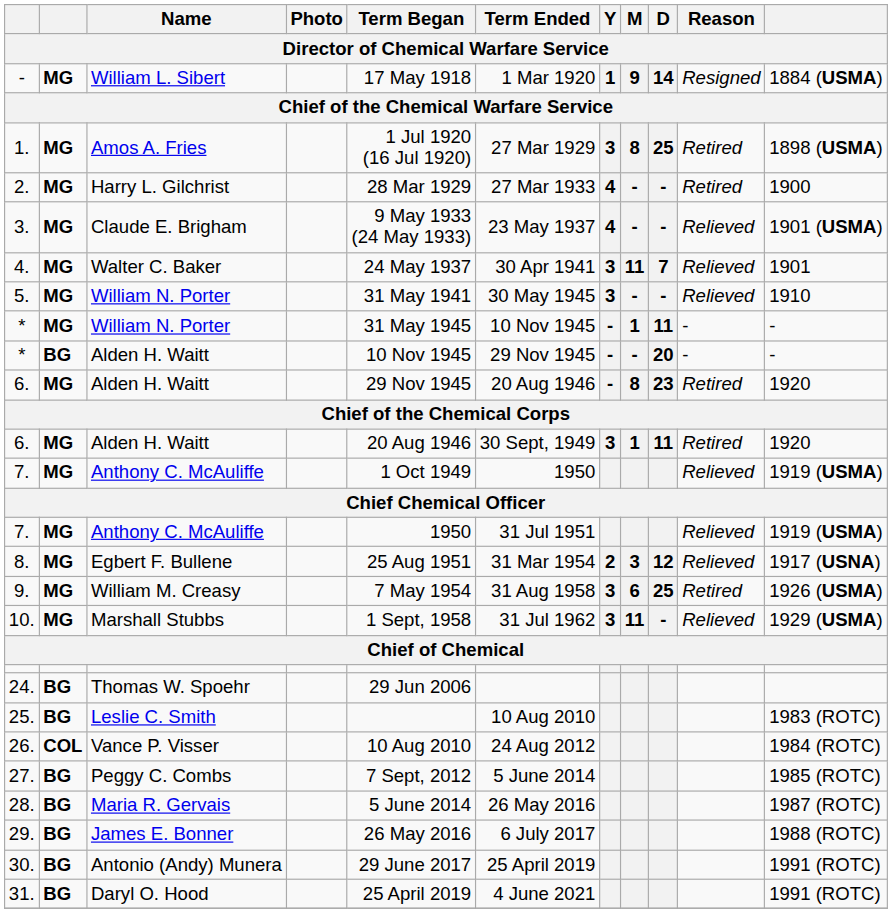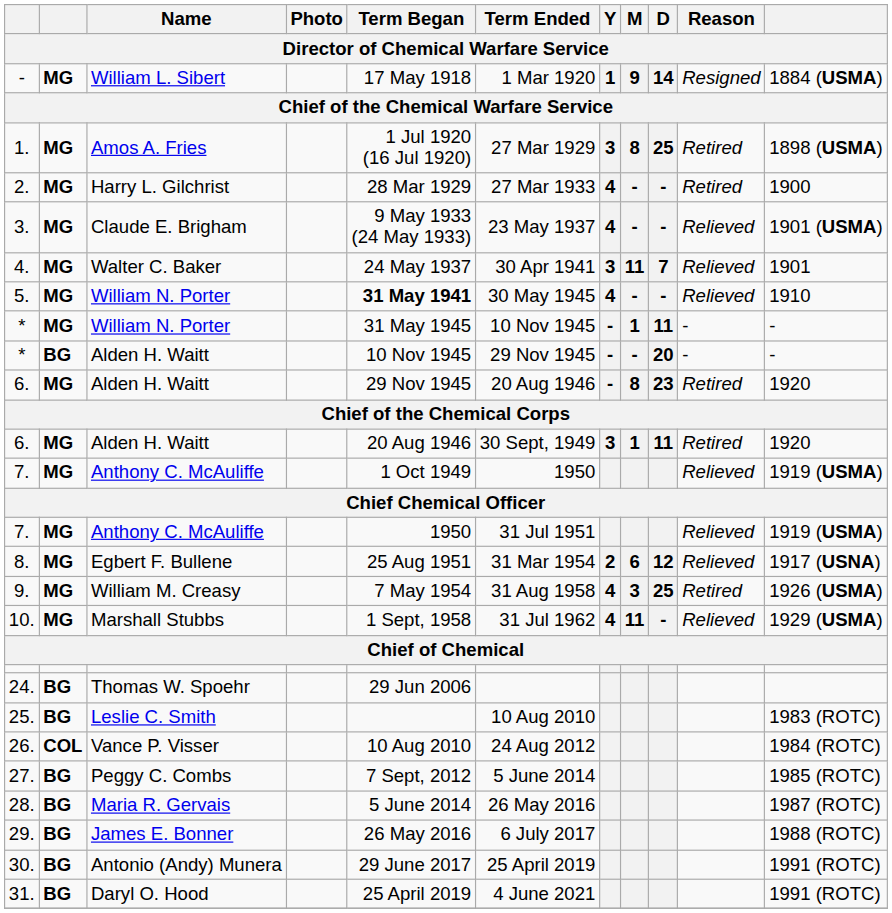 <table class="wikitable" style="background:cream;float:center">
 <tr>
 <th align="center"></th>
 <th align="center"></th>
 <th align="center"><strong>Name</strong></th>
 <th align="center"><strong>Photo</strong></th>
 <th align="center"><strong>Term Began</strong></th>
 <th align="center"><strong>Term Ended</strong></th>
 <th align="center"><strong>Y</strong></th>
 <th align="center"><strong>M</strong></th>
 <th align="center"><strong>D</strong></th>
 <th align="center"><strong>Reason</strong></th>
 <th align="center"></th>
 </tr>
 <tr>
 <th align="center" colspan="11">Director of Chemical Warfare Service</th>
 </tr>
 <tr>
 <td align="center">-</td>
 <td><strong>MG</strong></td>
 <td><a href='#'>William L. Sibert</a></td>
 <td align="center"></td>
 <td align="right">17 May 1918</td>
 <td align="right">1 Mar 1920</td>
 <th align="center">1</th>
 <th align="center">9</th>
 <th align="center">14</th>
 <td><em>Resigned</em></td>
 <td>1884 (<strong>USMA</strong>)</td>
 </tr>
 <tr>
 <th align="center" colspan="11">Chief of the Chemical Warfare Service</th>
 </tr>
 <tr>
 <td align="center">1.</td>
 <td><strong>MG</strong></td>
 <td><a href='#'>Amos A. Fries</a></td>
 <td align="center"></td>
 <td align="right">1 Jul 1920<br>(16 Jul 1920)</td>
 <td align="right">27 Mar 1929</td>
 <th align="center">3</th>
 <th align="center">8</th>
 <th align="center">25</th>
 <td><em>Retired</em></td>
 <td>1898 (<strong>USMA</strong>)</td>
 </tr>
 <tr>
 <td align="center">2.</td>
 <td><strong>MG</strong></td>
 <td>Harry L. Gilchrist</td>
 <td align="center"></td>
 <td align="right">28 Mar 1929</td>
 <td align="right">27 Mar 1933</td>
 <th align="center">4</th>
 <th align="center">-</th>
 <th align="center">-</th>
 <td><em>Retired</em></td>
 <td>1900</td>
 </tr>
 <tr>
 <td align="center">3.</td>
 <td><strong>MG</strong></td>
 <td>Claude E. Brigham</td>
 <td align="center"></td>
 <td align="right">9 May 1933<br>(24 May 1933)</td>
 <td align="right">23 May 1937</td>
 <th align="center">4</th>
 <th align="center">-</th>
 <th align="center">-</th>
 <td><em>Relieved</em></td>
 <td>1901 (<strong>USMA</strong>)</td>
 </tr>
 <tr>
 <td align="center">4.</td>
 <td><strong>MG</strong></td>
 <td>Walter C. Baker</td>
 <td align="center"></td>
 <td align="right">24 May 1937</td>
 <td align="right">30 Apr 1941</td>
 <th align="center">3</th>
 <th align="center">11</th>
 <th align="center">7</th>
 <td><em>Relieved</em></td>
 <td>1901</td>
 </tr>
 <tr>
 <td align="center">5.</td>
 <td><strong>MG</strong></td>
 <td><a href='#'>William N. Porter</a></td>
 <td align="center"></td>
-<td align="right">31 May 1941</td>
+<td align="right"><strong>31 May 1941</strong></td>
 <td align="right">30 May 1945</td>
-<th align="center">3</th>
+<th align="center">4</th>
 <th align="center">-</th>
 <th align="center">-</th>
 <td><em>Relieved</em></td>
 <td>1910</td>
 </tr>
 <tr>
 <td align="center">*</td>
 <td><strong>MG</strong></td>
 <td><a href='#'>William N. Porter</a></td>
 <td align="center"></td>
 <td align="right">31 May 1945</td>
 <td align="right">10 Nov 1945</td>
 <th align="center">-</th>
 <th align="center">1</th>
 <th align="center">11</th>
 <td>-</td>
 <td>-</td>
 </tr>
 <tr>
 <td align="center">*</td>
 <td><strong>BG</strong></td>
 <td>Alden H. Waitt</td>
 <td align="center"></td>
 <td align="right">10 Nov 1945</td>
 <td align="right">29 Nov 1945</td>
 <th align="center">-</th>
 <th align="center">-</th>
 <th align="center">20</th>
 <td>-</td>
 <td>-</td>
 </tr>
 <tr>
 <td align="center">6.</td>
 <td><strong>MG</strong></td>
 <td>Alden H. Waitt</td>
 <td align="center"></td>
 <td align="right">29 Nov 1945</td>
 <td align="right">20 Aug 1946</td>
 <th align="center">-</th>
 <th align="center">8</th>
 <th align="center">23</th>
 <td><em>Retired</em></td>
 <td>1920</td>
 </tr>
 <tr>
 <th align="center" colspan="11">Chief of the Chemical Corps</th>
 </tr>
 <tr>
 <td align="center">6.</td>
 <td><strong>MG</strong></td>
 <td>Alden H. Waitt</td>
 <td align="center"></td>
 <td align="right">20 Aug 1946</td>
 <td align="right">30 Sept, 1949</td>
 <th align="center">3</th>
 <th align="center">1</th>
 <th align="center">11</th>
 <td><em>Retired</em></td>
 <td>1920</td>
 </tr>
 <tr>
 <td align="center">7.</td>
 <td><strong>MG</strong></td>
 <td><a href='#'>Anthony C. McAuliffe</a></td>
 <td align="center"></td>
 <td align="right">1 Oct 1949</td>
 <td align="right">1950</td>
 <th align="center"></th>
 <th align="center"></th>
 <th align="center"></th>
 <td><em>Relieved</em></td>
 <td>1919 (<strong>USMA</strong>)</td>
 </tr>
 <tr>
 <th align="center" colspan="11">Chief Chemical Officer</th>
 </tr>
 <tr>
 <td align="center">7.</td>
 <td><strong>MG</strong></td>
 <td><a href='#'>Anthony C. McAuliffe</a></td>
 <td align="center"></td>
 <td align="right">1950</td>
 <td align="right">31 Jul 1951</td>
 <th align="center"></th>
 <th align="center"></th>
 <th align="center"></th>
 <td><em>Relieved</em></td>
 <td>1919 (<strong>USMA</strong>)</td>
 </tr>
 <tr>
 <td align="center">8.</td>
 <td><strong>MG</strong></td>
 <td>Egbert F. Bullene</td>
 <td align="center"></td>
 <td align="right">25 Aug 1951</td>
 <td align="right">31 Mar 1954</td>
 <th align="center">2</th>
-<th align="center">3</th>
+<th align="center">6</th>
 <th align="center">12</th>
 <td><em>Relieved</em></td>
 <td>1917 (<strong>USNA</strong>)</td>
 </tr>
 <tr>
 <td align="center">9.</td>
 <td><strong>MG</strong></td>
 <td>William M. Creasy</td>
 <td align="center"></td>
 <td align="right">7 May 1954</td>
 <td align="right">31 Aug 1958</td>
+<th align="center">4</th>
 <th align="center">3</th>
-<th align="center">6</th>
 <th align="center">25</th>
 <td><em>Retired</em></td>
 <td>1926 (<strong>USMA</strong>)</td>
 </tr>
 <tr>
 <td align="center">10.</td>
 <td><strong>MG</strong></td>
 <td>Marshall Stubbs</td>
 <td align="center"></td>
 <td align="right">1 Sept, 1958</td>
 <td align="right">31 Jul 1962</td>
-<th align="center">3</th>
+<th align="center">4</th>
 <th align="center">11</th>
 <th align="center">-</th>
 <td><em>Relieved</em></td>
 <td>1929 (<strong>USMA</strong>)</td>
 </tr>
 <tr>
 <th align="center" colspan="11">Chief of Chemical</th>
 </tr>
 <tr>
 <td align="center"></td>
 <td></td>
 <td></td>
 <td align="center"></td>
 <td align="right"></td>
 <td align="right"></td>
 <th align="center"></th>
 <th align="center"></th>
 <th align="center"></th>
 <td></td>
 <td></td>
 </tr>
 <tr>
 <td align="center">24.</td>
 <td><strong>BG</strong></td>
 <td>Thomas W. Spoehr</td>
 <td align="center"></td>
 <td align="right">29 Jun 2006</td>
 <td align="right"></td>
 <th align="center"></th>
 <th align="center"></th>
 <th align="center"></th>
 <td></td>
 <td></td>
 </tr>
 <tr>
 <td align="center">25.</td>
 <td><strong>BG</strong></td>
 <td><a href='#'>Leslie C. Smith</a></td>
 <td align="center"></td>
 <td align="right"></td>
 <td align="right">10 Aug 2010</td>
 <th align="center"></th>
 <th align="center"></th>
 <th align="center"></th>
 <td></td>
 <td>1983 (ROTC)</td>
 </tr>
 <tr>
 <td align="center">26.</td>
 <td><strong>COL</strong></td>
 <td>Vance P. Visser</td>
 <td align="center"></td>
 <td align="right">10 Aug 2010</td>
 <td align="right">24 Aug 2012</td>
 <th align="center"></th>
 <th align="center"></th>
 <th align="center"></th>
 <td></td>
 <td>1984 (ROTC)</td>
 </tr>
 <tr>
 <td align="center">27.</td>
 <td><strong>BG</strong></td>
 <td>Peggy C. Combs</td>
 <td align="center"></td>
 <td align="right">7 Sept, 2012</td>
 <td align="right">5 June 2014</td>
 <th align="center"></th>
 <th align="center"></th>
 <th align="center"></th>
 <td></td>
 <td>1985 (ROTC)</td>
 </tr>
 <tr>
 <td align="center">28.</td>
 <td><strong>BG</strong></td>
 <td><a href='#'>Maria R. Gervais</a></td>
 <td align="center"></td>
 <td align="right">5 June 2014</td>
 <td align="right">26 May 2016</td>
 <th align="center"></th>
 <th align="center"></th>
 <th align="center"></th>
 <td></td>
 <td>1987 (ROTC)</td>
 </tr>
 <tr>
 <td align="center">29.</td>
 <td><strong>BG</strong></td>
 <td><a href='#'>James E. Bonner</a></td>
 <td align="center"></td>
 <td align="right">26 May 2016</td>
 <td align="right">6 July 2017</td>
 <th align="center"></th>
 <th align="center"></th>
 <th align="center"></th>
 <td></td>
 <td>1988 (ROTC)</td>
 </tr>
 <tr>
 <td align="center">30.</td>
 <td><strong>BG</strong></td>
 <td>Antonio (Andy) Munera</td>
 <td align="center"></td>
 <td align="right">29 June 2017</td>
 <td align="right">25 April 2019</td>
 <th align="center"></th>
 <th align="center"></th>
 <th align="center"></th>
 <td></td>
 <td>1991 (ROTC)</td>
 </tr>
 <tr>
 <td align="center">31.</td>
 <td><strong>BG</strong></td>
 <td>Daryl O. Hood</td>
 <td align="center"></td>
 <td align="right">25 April 2019</td>
 <td align="right">4 June 2021</td>
 <th align="center"></th>
 <th align="center"></th>
 <th align="center"></th>
 <td></td>
 <td>1991 (ROTC)</td>
 </tr>
 <tr>
 </tr>
 </table>
